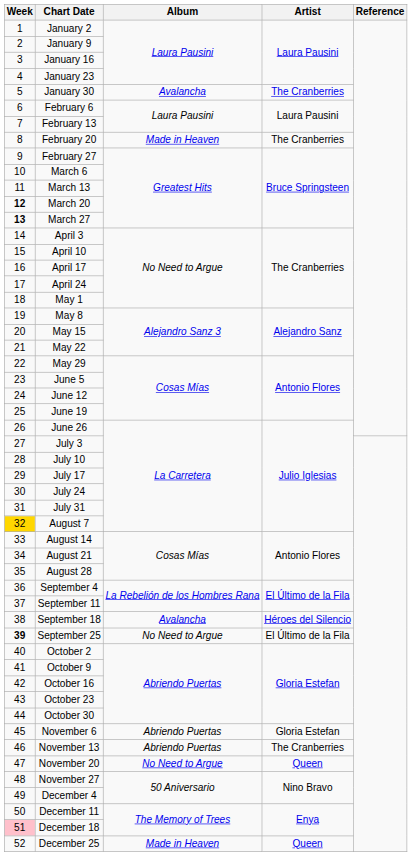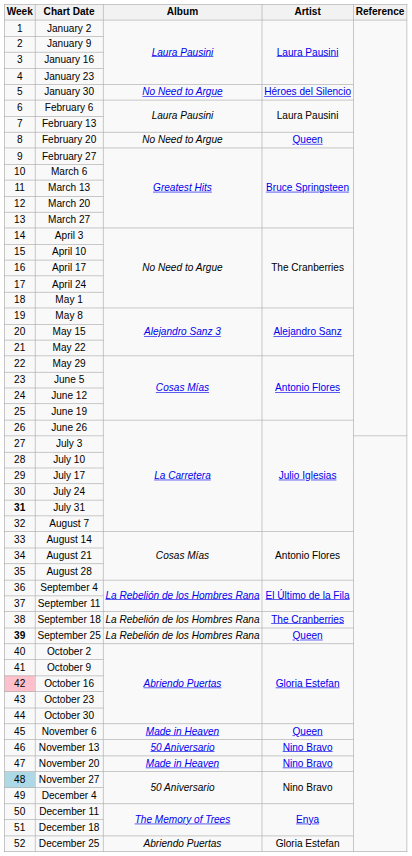 <table class="wikitable" style="text-align: center">
 <tr>
 <th width="">Week</th>
 <th width="">Chart Date</th>
 <th width="">Album</th>
 <th width="">Artist</th>
 <th width="" class="unsortable">Reference</th>
 </tr>
 <tr>
 <td>1</td>
 <td>January 2</td>
 <td rowspan="4"><em><a href='#'>Laura Pausini</a></em></td>
 <td rowspan="4"><a href='#'>Laura Pausini</a></td>
 <td rowspan="26"></td>
 </tr>
 <tr>
 <td>2</td>
 <td>January 9</td>
 </tr>
 <tr>
 <td>3</td>
 <td>January 16</td>
 </tr>
 <tr>
 <td>4</td>
 <td>January 23</td>
 </tr>
 <tr>
 <td>5</td>
 <td>January 30</td>
-<td><em><a href='#'>Avalancha</a></em></td>
-<td><a href='#'>The Cranberries</a></td>
+<td><em><a href='#'>No Need to Argue</a></em></td>
+<td><a href='#'>Héroes del Silencio</a></td>
 </tr>
 <tr>
 <td>6</td>
 <td>February 6</td>
 <td rowspan="2"><em>Laura Pausini</em></td>
 <td rowspan="2">Laura Pausini</td>
 </tr>
 <tr>
 <td>7</td>
 <td>February 13</td>
 </tr>
 <tr>
 <td>8</td>
 <td>February 20</td>
-<td><em><a href='#'>Made in Heaven</a></em></td>
-<td>The Cranberries</td>
+<td><em>No Need to Argue</em></td>
+<td><a href='#'>Queen</a></td>
 </tr>
 <tr>
 <td>9</td>
 <td>February 27</td>
 <td rowspan="5"><em><a href='#'>Greatest Hits</a></em></td>
 <td rowspan="5"><a href='#'>Bruce Springsteen</a></td>
 </tr>
 <tr>
 <td>10</td>
 <td>March 6</td>
 </tr>
 <tr>
 <td>11</td>
 <td>March 13</td>
 </tr>
 <tr>
-<td><strong>12</strong></td>
+<td>12</td>
 <td>March 20</td>
 </tr>
 <tr>
-<td><strong>13</strong></td>
+<td>13</td>
 <td>March 27</td>
 </tr>
 <tr>
 <td>14</td>
 <td>April 3</td>
 <td rowspan="5"><em>No Need to Argue</em></td>
 <td rowspan="5">The Cranberries</td>
 </tr>
 <tr>
 <td>15</td>
 <td>April 10</td>
 </tr>
 <tr>
 <td>16</td>
 <td>April 17</td>
 </tr>
 <tr>
 <td>17</td>
 <td>April 24</td>
 </tr>
 <tr>
 <td>18</td>
 <td>May 1</td>
 </tr>
 <tr>
 <td>19</td>
 <td>May 8</td>
 <td rowspan="3"><em><a href='#'>Alejandro Sanz 3</a></em></td>
 <td rowspan="3"><a href='#'>Alejandro Sanz</a></td>
 </tr>
 <tr>
 <td>20</td>
 <td>May 15</td>
 </tr>
 <tr>
 <td>21</td>
 <td>May 22</td>
 </tr>
 <tr>
 <td>22</td>
 <td>May 29</td>
 <td rowspan="4"><em><a href='#'>Cosas Mías</a></em></td>
 <td rowspan="4"><a href='#'>Antonio Flores</a></td>
 </tr>
 <tr>
 <td>23</td>
 <td>June 5</td>
 </tr>
 <tr>
 <td>24</td>
 <td>June 12</td>
 </tr>
 <tr>
 <td>25</td>
 <td>June 19</td>
 </tr>
 <tr>
 <td>26</td>
 <td>June 26</td>
 <td rowspan="7"><em><a href='#'>La Carretera</a></em></td>
 <td rowspan="7"><a href='#'>Julio Iglesias</a></td>
 </tr>
 <tr>
 <td>27</td>
 <td>July 3</td>
 <td rowspan="26"></td>
 </tr>
 <tr>
 <td>28</td>
 <td>July 10</td>
 </tr>
 <tr>
 <td>29</td>
 <td>July 17</td>
 </tr>
 <tr>
 <td>30</td>
 <td>July 24</td>
 </tr>
 <tr>
-<td>31</td>
+<td><strong>31</strong></td>
 <td>July 31</td>
 </tr>
 <tr>
-<td style="background: gold;">32</td>
+<td>32</td>
 <td>August 7</td>
 </tr>
 <tr>
 <td>33</td>
 <td>August 14</td>
 <td rowspan="3"><em>Cosas Mías</em></td>
 <td rowspan="3">Antonio Flores</td>
 </tr>
 <tr>
 <td>34</td>
 <td>August 21</td>
 </tr>
 <tr>
 <td>35</td>
 <td>August 28</td>
 </tr>
 <tr>
 <td>36</td>
 <td>September 4</td>
 <td rowspan="2"><em><a href='#'>La Rebelión de los Hombres Rana</a></em></td>
 <td rowspan="2"><a href='#'>El Último de la Fila</a></td>
 </tr>
 <tr>
 <td>37</td>
 <td>September 11</td>
 </tr>
 <tr>
 <td>38</td>
 <td>September 18</td>
-<td><em><a href='#'>Avalancha</a></em></td>
-<td><a href='#'>Héroes del Silencio</a></td>
+<td><em>La Rebelión de los Hombres Rana</em></td>
+<td><a href='#'>The Cranberries</a></td>
 </tr>
 <tr>
 <td><strong>39</strong></td>
 <td>September 25</td>
-<td><em>No Need to Argue</em></td>
-<td>El Último de la Fila</td>
+<td><em>La Rebelión de los Hombres Rana</em></td>
+<td><a href='#'>Queen</a></td>
 </tr>
 <tr>
 <td>40</td>
 <td>October 2</td>
 <td rowspan="5"><em><a href='#'>Abriendo Puertas</a></em></td>
 <td rowspan="5"><a href='#'>Gloria Estefan</a></td>
 </tr>
 <tr>
 <td>41</td>
 <td>October 9</td>
 </tr>
 <tr>
-<td>42</td>
+<td style="background: pink;">42</td>
 <td>October 16</td>
 </tr>
 <tr>
 <td>43</td>
 <td>October 23</td>
 </tr>
 <tr>
 <td>44</td>
 <td>October 30</td>
 </tr>
 <tr>
 <td>45</td>
 <td>November 6</td>
-<td><em>Abriendo Puertas</em></td>
-<td>Gloria Estefan</td>
+<td><em><a href='#'>Made in Heaven</a></em></td>
+<td><a href='#'>Queen</a></td>
 </tr>
 <tr>
 <td>46</td>
 <td>November 13</td>
-<td><em>Abriendo Puertas</em></td>
-<td>The Cranberries</td>
+<td><em><a href='#'>50 Aniversario</a></em></td>
+<td><a href='#'>Nino Bravo</a></td>
 </tr>
 <tr>
 <td>47</td>
 <td>November 20</td>
-<td><em><a href='#'>No Need to Argue</a></em></td>
-<td><a href='#'>Queen</a></td>
+<td><em><a href='#'>Made in Heaven</a></em></td>
+<td><a href='#'>Nino Bravo</a></td>
 </tr>
 <tr>
-<td>48</td>
+<td style="background: lightblue;">48</td>
 <td>November 27</td>
 <td rowspan="2"><em>50 Aniversario</em></td>
 <td rowspan="2">Nino Bravo</td>
 </tr>
 <tr>
 <td>49</td>
 <td>December 4</td>
 </tr>
 <tr>
 <td>50</td>
 <td>December 11</td>
 <td rowspan="2"><em><a href='#'>The Memory of Trees</a></em></td>
 <td rowspan="2"><a href='#'>Enya</a></td>
 </tr>
 <tr>
-<td style="background: pink;">51</td>
+<td>51</td>
 <td>December 18</td>
 </tr>
 <tr>
 <td>52</td>
 <td>December 25</td>
-<td><em><a href='#'>Made in Heaven</a></em></td>
-<td><a href='#'>Queen</a></td>
+<td><em>Abriendo Puertas</em></td>
+<td>Gloria Estefan</td>
 </tr>
 </table>
